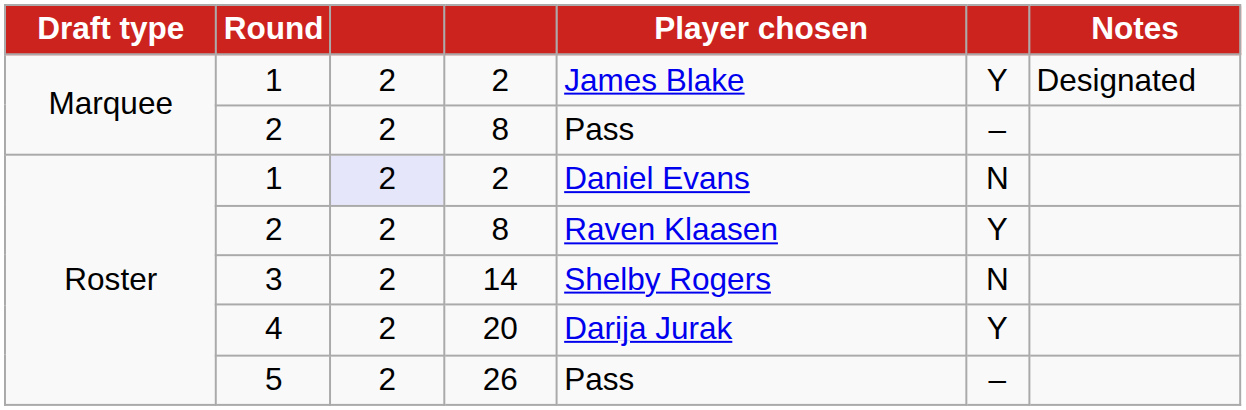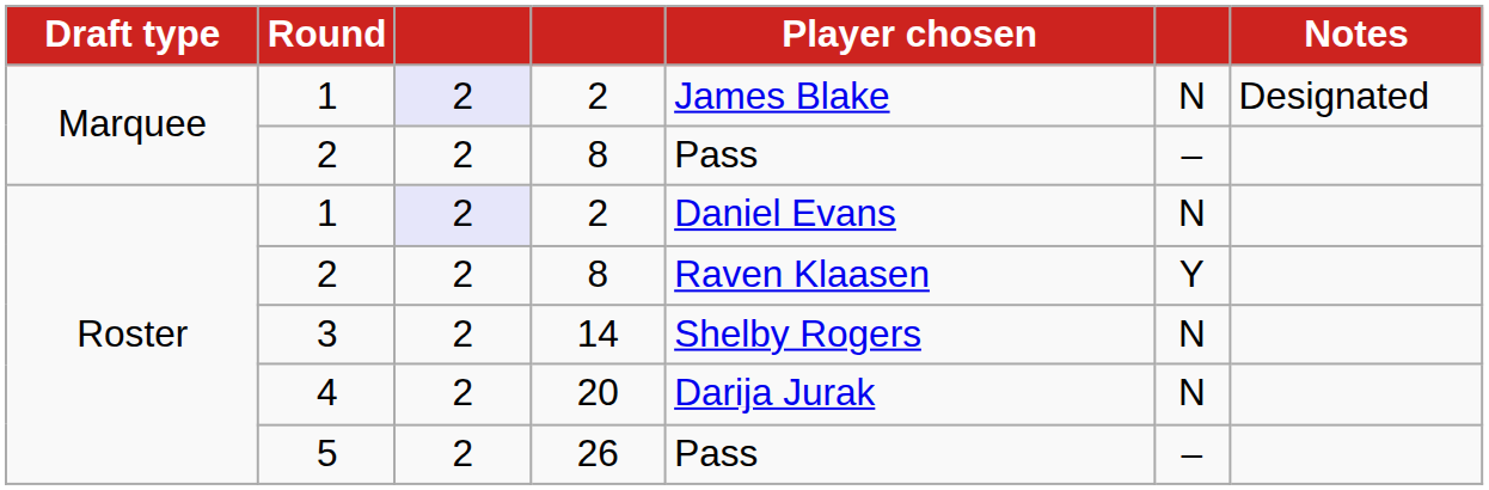 <table class="wikitable" style="text-align:left">
 <tr>
 <th style="background:#CD231F; color:white" width="100px">Draft type</th>
 <th style="background:#CD231F; color:white" width="50px">Round</th>
 <th style="background:#CD231F; color:white" width="50px"></th>
 <th style="background:#CD231F; color:white" width="50px"></th>
 <th style="background:#CD231F; color:white" width="200px">Player chosen</th>
 <th style="background:#CD231F; color:white" width="25px"></th>
 <th style="background:#CD231F; color:white" width="100px">Notes</th>
 </tr>
 <tr>
 <td rowspan="2" style="text-align:center">Marquee</td>
 <td style="text-align:center">1</td>
-<td style="text-align:center">2</td>
+<td style="background: lavender; text-align:center">2</td>
 <td style="text-align:center">2</td>
 <td> <a href='#'>James Blake</a></td>
-<td style="text-align:center">Y</td>
+<td style="text-align:center">N</td>
 <td>Designated</td>
 </tr>
 <tr>
 <td style="text-align:center">2</td>
 <td style="text-align:center">2</td>
 <td style="text-align:center">8</td>
 <td>Pass</td>
 <td style="text-align:center">–</td>
 <td></td>
 </tr>
 <tr>
 <td rowspan="5" style="text-align:center">Roster</td>
 <td style="text-align:center">1</td>
 <td style="background: lavender; text-align:center">2</td>
 <td style="text-align:center">2</td>
 <td> <a href='#'>Daniel Evans</a></td>
 <td style="text-align:center">N</td>
 <td></td>
 </tr>
 <tr>
 <td style="text-align:center">2</td>
 <td style="text-align:center">2</td>
 <td style="text-align:center">8</td>
 <td> <a href='#'>Raven Klaasen</a></td>
 <td style="text-align:center">Y</td>
 <td></td>
 </tr>
 <tr>
 <td style="text-align:center">3</td>
 <td style="text-align:center">2</td>
 <td style="text-align:center">14</td>
 <td> <a href='#'>Shelby Rogers</a></td>
 <td style="text-align:center">N</td>
 <td></td>
 </tr>
 <tr>
 <td style="text-align:center">4</td>
 <td style="text-align:center">2</td>
 <td style="text-align:center">20</td>
 <td> <a href='#'>Darija Jurak</a></td>
-<td style="text-align:center">Y</td>
+<td style="text-align:center">N</td>
 <td></td>
 </tr>
 <tr>
 <td style="text-align:center">5</td>
 <td style="text-align:center">2</td>
 <td style="text-align:center">26</td>
 <td>Pass</td>
 <td style="text-align:center">–</td>
 <td></td>
 </tr>
 </table>
